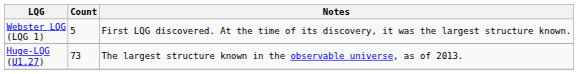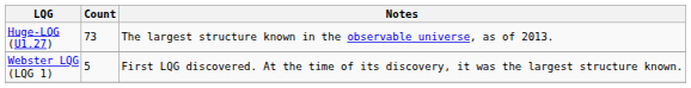 <table class="wikitable">
 <tr>
 <th>LQG</th>
 <th>Count</th>
 <th>Notes</th>
+</tr>
+<tr>
+<td><a href='#'>Huge-LQG</a> <br> (<a href='#'>U1.27</a>)</td>
+<td>73</td>
+<td>The largest structure known in the <a href='#'>observable universe</a>, as of 2013.</td>
+</tr>
+<tr>
 </tr>
 <tr>
 <td><a href='#'>Webster LQG</a> <br> (LQG 1)</td>
 <td>5</td>
 <td>First LQG discovered. At the time of its discovery, it was the largest structure known.</td>
 </tr>
 <tr>
 </tr>
-<tr>
-<td><a href='#'>Huge-LQG</a> <br> (<a href='#'>U1.27</a>)</td>
-<td>73</td>
-<td>The largest structure known in the <a href='#'>observable universe</a>, as of 2013.</td>
-</tr>
-<tr>
-</tr>
 </table>
